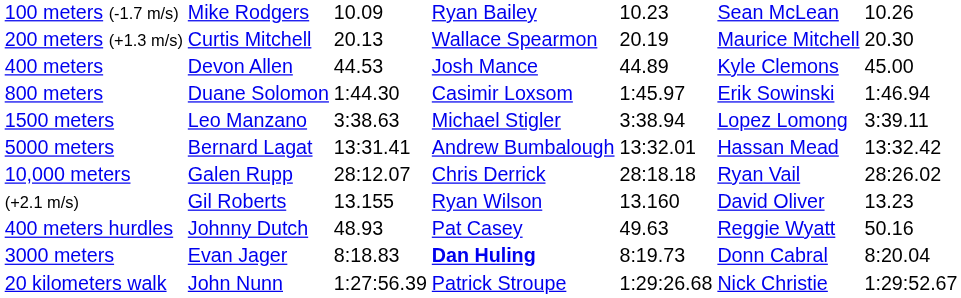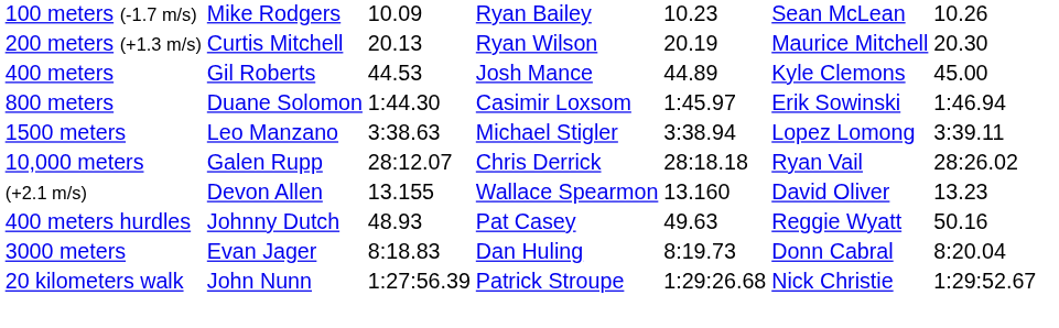 <table>
 <tr>
 <td><a href='#'>100 meters</a> <small>(-1.7 m/s)</small></td>
 <td><a href='#'>Mike Rodgers</a></td>
 <td>10.09</td>
 <td><a href='#'>Ryan Bailey</a></td>
 <td>10.23</td>
 <td><a href='#'>Sean McLean</a></td>
 <td>10.26</td>
 </tr>
 <tr>
 <td><a href='#'>200 meters</a> <small>(+1.3 m/s)</small></td>
 <td><a href='#'>Curtis Mitchell</a></td>
 <td>20.13</td>
-<td><a href='#'>Wallace Spearmon</a></td>
+<td><a href='#'>Ryan Wilson</a></td>
 <td>20.19</td>
 <td><a href='#'>Maurice Mitchell</a></td>
 <td>20.30</td>
 </tr>
 <tr>
 <td><a href='#'>400 meters</a></td>
-<td><a href='#'>Devon Allen</a></td>
+<td><a href='#'>Gil Roberts</a></td>
 <td>44.53</td>
 <td><a href='#'>Josh Mance</a></td>
 <td>44.89</td>
 <td><a href='#'>Kyle Clemons</a></td>
 <td>45.00</td>
 </tr>
 <tr>
 <td><a href='#'>800 meters</a></td>
 <td><a href='#'>Duane Solomon</a></td>
 <td>1:44.30</td>
 <td><a href='#'>Casimir Loxsom</a></td>
 <td>1:45.97</td>
 <td><a href='#'>Erik Sowinski</a></td>
 <td>1:46.94</td>
 </tr>
 <tr>
 <td><a href='#'>1500 meters</a></td>
 <td><a href='#'>Leo Manzano</a></td>
 <td>3:38.63</td>
 <td><a href='#'>Michael Stigler</a></td>
 <td>3:38.94</td>
 <td><a href='#'>Lopez Lomong</a></td>
 <td>3:39.11</td>
 </tr>
 <tr>
-<td><a href='#'>5000 meters</a></td>
-<td><a href='#'>Bernard Lagat</a></td>
-<td>13:31.41</td>
-<td><a href='#'>Andrew Bumbalough</a></td>
-<td>13:32.01</td>
-<td><a href='#'>Hassan Mead</a></td>
-<td>13:32.42</td>
-</tr>
-<tr>
 <td><a href='#'>10,000 meters</a></td>
 <td><a href='#'>Galen Rupp</a></td>
 <td>28:12.07</td>
 <td><a href='#'>Chris Derrick</a></td>
 <td>28:18.18</td>
 <td><a href='#'>Ryan Vail</a></td>
 <td>28:26.02</td>
 </tr>
 <tr>
 <td> <small>(+2.1 m/s)</small></td>
-<td><a href='#'>Gil Roberts</a></td>
+<td><a href='#'>Devon Allen</a></td>
 <td>13.155</td>
-<td><a href='#'>Ryan Wilson</a></td>
+<td><a href='#'>Wallace Spearmon</a></td>
 <td>13.160</td>
 <td><a href='#'>David Oliver</a></td>
 <td>13.23</td>
 </tr>
 <tr>
 <td><a href='#'>400 meters hurdles</a></td>
 <td><a href='#'>Johnny Dutch</a></td>
 <td>48.93</td>
 <td><a href='#'>Pat Casey</a></td>
 <td>49.63</td>
 <td><a href='#'>Reggie Wyatt</a></td>
 <td>50.16</td>
 </tr>
 <tr>
 <td><a href='#'>3000 meters </a></td>
 <td><a href='#'>Evan Jager</a></td>
 <td>8:18.83</td>
-<td><strong><a href='#'>Dan Huling</a></strong></td>
+<td><a href='#'>Dan Huling</a></td>
 <td>8:19.73</td>
 <td><a href='#'>Donn Cabral</a></td>
 <td>8:20.04</td>
 </tr>
 <tr>
 <td><a href='#'>20 kilometers walk</a></td>
 <td><a href='#'>John Nunn</a></td>
 <td>1:27:56.39</td>
 <td><a href='#'>Patrick Stroupe</a></td>
 <td>1:29:26.68</td>
 <td><a href='#'>Nick Christie</a></td>
 <td>1:29:52.67</td>
 </tr>
 </table>
